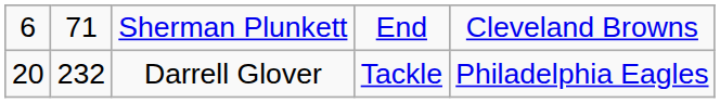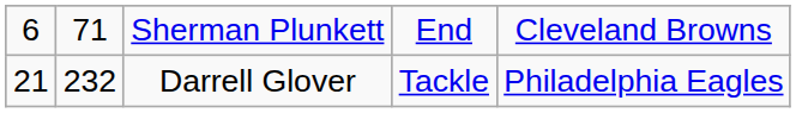 <table class="wikitable" style="text-align:center">
 <tr>
 <td>6</td>
 <td>71</td>
 <td><a href='#'>Sherman Plunkett</a></td>
 <td><a href='#'>End</a></td>
 <td><a href='#'>Cleveland Browns</a></td>
 </tr>
 <tr>
-<td>20</td>
+<td>21</td>
 <td>232</td>
 <td>Darrell Glover</td>
 <td><a href='#'>Tackle</a></td>
 <td><a href='#'>Philadelphia Eagles</a></td>
 </tr>
 </table>
